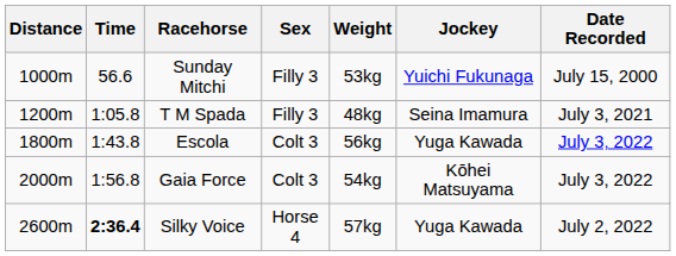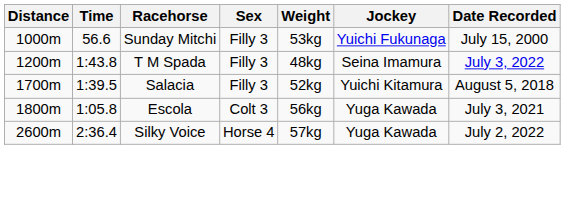 <table class="wikitable" style="text-align: center;">
 <tr>
 <th>Distance</th>
 <th>Time</th>
 <th>Racehorse</th>
 <th>Sex</th>
 <th>Weight</th>
 <th>Jockey</th>
 <th>Date Recorded</th>
 </tr>
 <tr>
 <td>1000m</td>
 <td>56.6</td>
 <td>Sunday Mitchi</td>
 <td>Filly 3</td>
 <td>53kg</td>
 <td><a href='#'>Yuichi Fukunaga</a></td>
 <td>July 15, 2000</td>
 </tr>
 <tr>
 <td>1200m</td>
-<td>1:05.8</td>
+<td>1:43.8</td>
 <td>T M Spada</td>
 <td>Filly 3</td>
 <td>48kg</td>
 <td>Seina Imamura</td>
-<td>July 3, 2021</td>
+<td><a href='#'>July 3, 2022</a></td>
+</tr>
+<tr>
+<td>1700m</td>
+<td>1:39.5</td>
+<td>Salacia</td>
+<td>Filly 3</td>
+<td>52kg</td>
+<td>Yuichi Kitamura</td>
+<td>August 5, 2018</td>
 </tr>
 <tr>
 <td>1800m</td>
-<td>1:43.8</td>
+<td>1:05.8</td>
 <td>Escola</td>
 <td>Colt 3</td>
 <td>56kg</td>
 <td>Yuga Kawada</td>
-<td><a href='#'>July 3, 2022</a></td>
-</tr>
-<tr>
-<td>2000m</td>
-<td>1:56.8</td>
-<td>Gaia Force</td>
-<td>Colt 3</td>
-<td>54kg</td>
-<td>Kōhei Matsuyama</td>
-<td>July 3, 2022</td>
+<td>July 3, 2021</td>
 </tr>
 <tr>
 <td>2600m</td>
-<td><strong>2:36.4</strong></td>
+<td>2:36.4</td>
 <td>Silky Voice</td>
 <td>Horse 4</td>
 <td>57kg</td>
 <td>Yuga Kawada</td>
 <td>July 2, 2022</td>
 </tr>
 </table>
